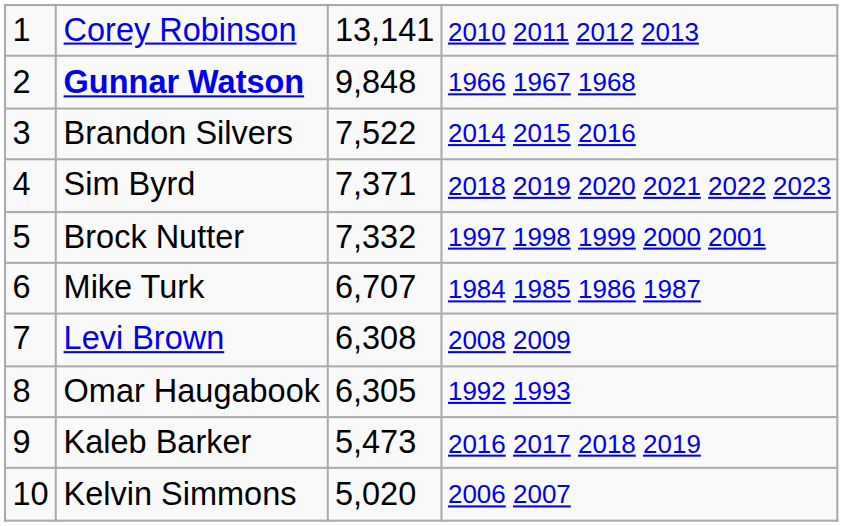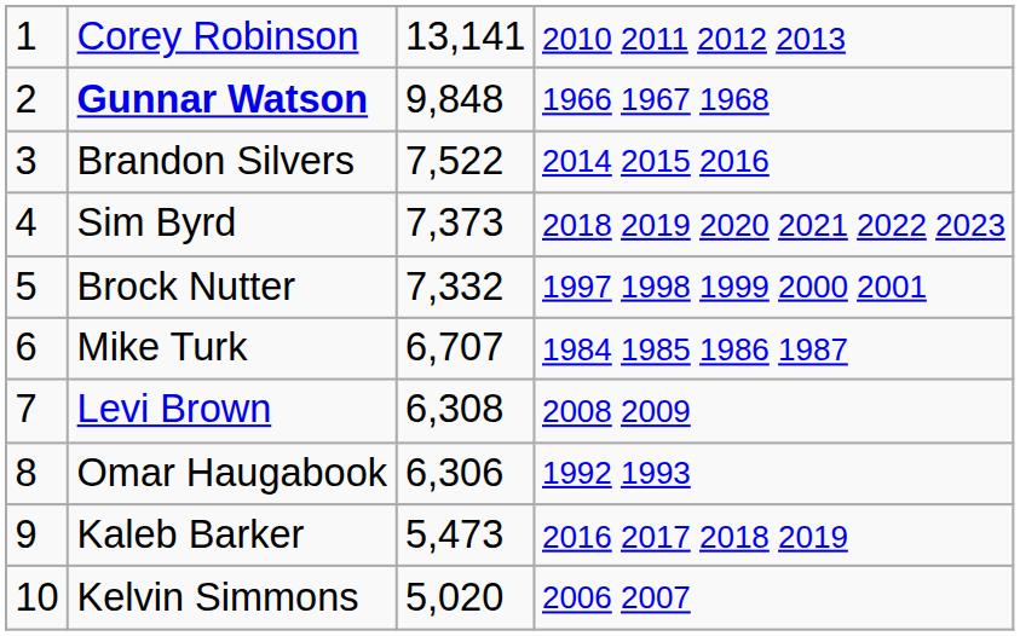 <table class="wikitable">
 <tr>
 </tr>
 <tr>
 <td>1</td>
 <td><a href='#'>Corey Robinson</a></td>
 <td><abbr>13,141</abbr></td>
 <td style="font-size:80%;"><a href='#'>2010</a> <a href='#'>2011</a> <a href='#'>2012</a> <a href='#'>2013</a></td>
 </tr>
 <tr>
 <td>2</td>
 <td><strong><a href='#'>Gunnar Watson</a></strong></td>
 <td><abbr>9,848</abbr></td>
 <td style="font-size:80%;"><a href='#'>1966</a> <a href='#'>1967</a> <a href='#'>1968</a></td>
 </tr>
 <tr>
 <td>3</td>
 <td>Brandon Silvers</td>
 <td><abbr>7,522</abbr></td>
 <td style="font-size:80%;"><a href='#'>2014</a> <a href='#'>2015</a> <a href='#'>2016</a></td>
 </tr>
 <tr>
 <td>4</td>
 <td>Sim Byrd</td>
-<td><abbr>7,371</abbr></td>
+<td><abbr>7,373</abbr></td>
 <td style="font-size:80%;"><a href='#'>2018</a> <a href='#'>2019</a> <a href='#'>2020</a> <a href='#'>2021</a> <a href='#'>2022</a> <a href='#'>2023</a></td>
 </tr>
 <tr>
 <td>5</td>
 <td>Brock Nutter</td>
 <td><abbr>7,332</abbr></td>
 <td style="font-size:80%;"><a href='#'>1997</a> <a href='#'>1998</a> <a href='#'>1999</a> <a href='#'>2000</a> <a href='#'>2001</a></td>
 </tr>
 <tr>
 <td>6</td>
 <td>Mike Turk</td>
 <td><abbr>6,707</abbr></td>
 <td style="font-size:80%;"><a href='#'>1984</a> <a href='#'>1985</a> <a href='#'>1986</a> <a href='#'>1987</a></td>
 </tr>
 <tr>
 <td>7</td>
 <td><a href='#'>Levi Brown</a></td>
 <td><abbr>6,308</abbr></td>
 <td style="font-size:80%;"><a href='#'>2008</a> <a href='#'>2009</a></td>
 </tr>
 <tr>
 <td>8</td>
 <td>Omar Haugabook</td>
-<td><abbr>6,305</abbr></td>
+<td><abbr>6,306</abbr></td>
 <td style="font-size:80%;"><a href='#'>1992</a> <a href='#'>1993</a></td>
 </tr>
 <tr>
 <td>9</td>
 <td>Kaleb Barker</td>
 <td><abbr>5,473</abbr></td>
 <td style="font-size:80%;"><a href='#'>2016</a> <a href='#'>2017</a> <a href='#'>2018</a> <a href='#'>2019</a></td>
 </tr>
 <tr>
 <td>10</td>
 <td>Kelvin Simmons</td>
 <td><abbr>5,020</abbr></td>
 <td style="font-size:80%;"><a href='#'>2006</a> <a href='#'>2007</a></td>
 </tr>
 </table>
